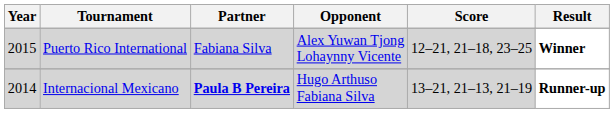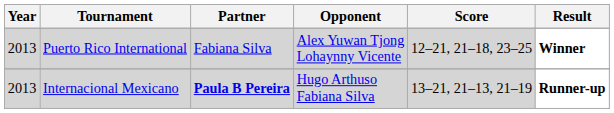 <table class="sortable wikitable" style="font-size: 90%;">
 <tr>
 <th>Year</th>
 <th>Tournament</th>
 <th>Partner</th>
 <th>Opponent</th>
 <th>Score</th>
 <th>Result</th>
 </tr>
 <tr>
 </tr>
 <tr style="background:#D5D5D5">
-<td align="center">2015</td>
+<td align="center">2013</td>
 <td align="left"><a href='#'>Puerto Rico International</a></td>
 <td align="left"> <a href='#'>Fabiana Silva</a></td>
 <td align="left"> <a href='#'>Alex Yuwan Tjong</a><br> <a href='#'>Lohaynny Vicente</a></td>
 <td align="left">12–21, 21–18, 23–25</td>
 <td style="text-align:left; background:white"> <strong>Winner</strong></td>
 </tr>
 <tr>
 </tr>
 <tr style="background:#D5D5D5">
-<td align="center">2014</td>
+<td align="center">2013</td>
 <td align="left"><a href='#'>Internacional Mexicano</a></td>
 <td align="left"><strong> <a href='#'>Paula B Pereira</a></strong></td>
 <td align="left"> <a href='#'>Hugo Arthuso</a><br> <a href='#'>Fabiana Silva</a></td>
 <td align="left">13–21, 21–13, 21–19</td>
 <td style="text-align:left; background:white"> <strong>Runner-up</strong></td>
 </tr>
 </table>
